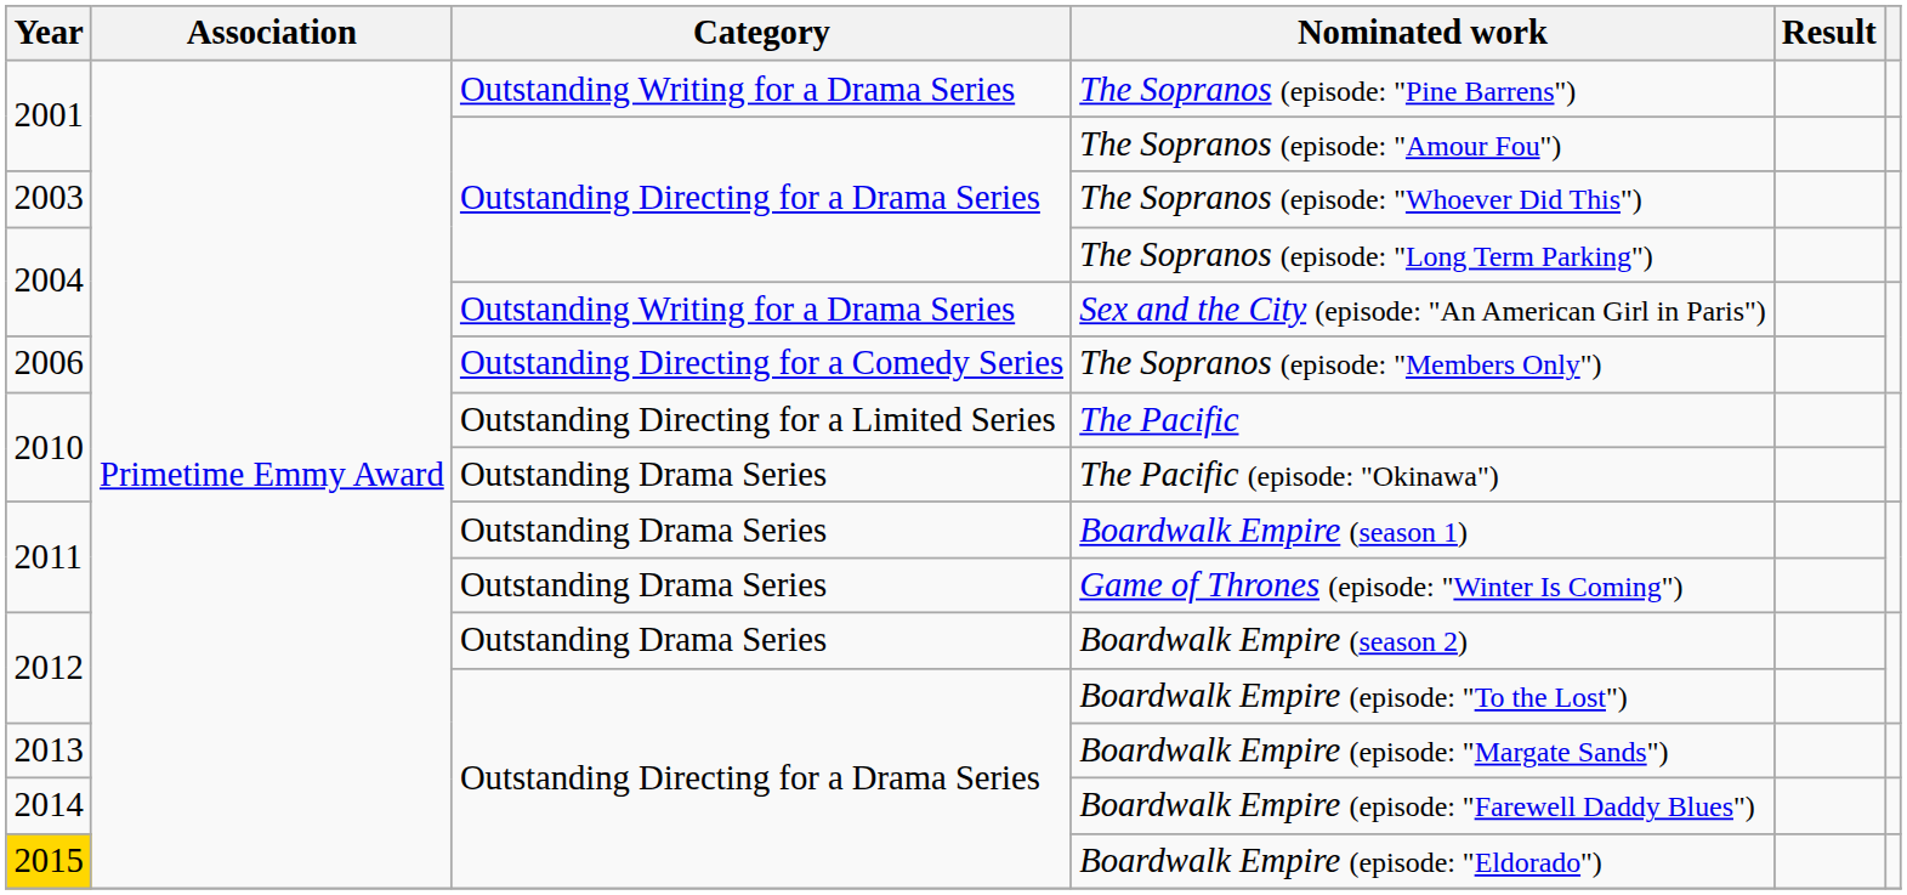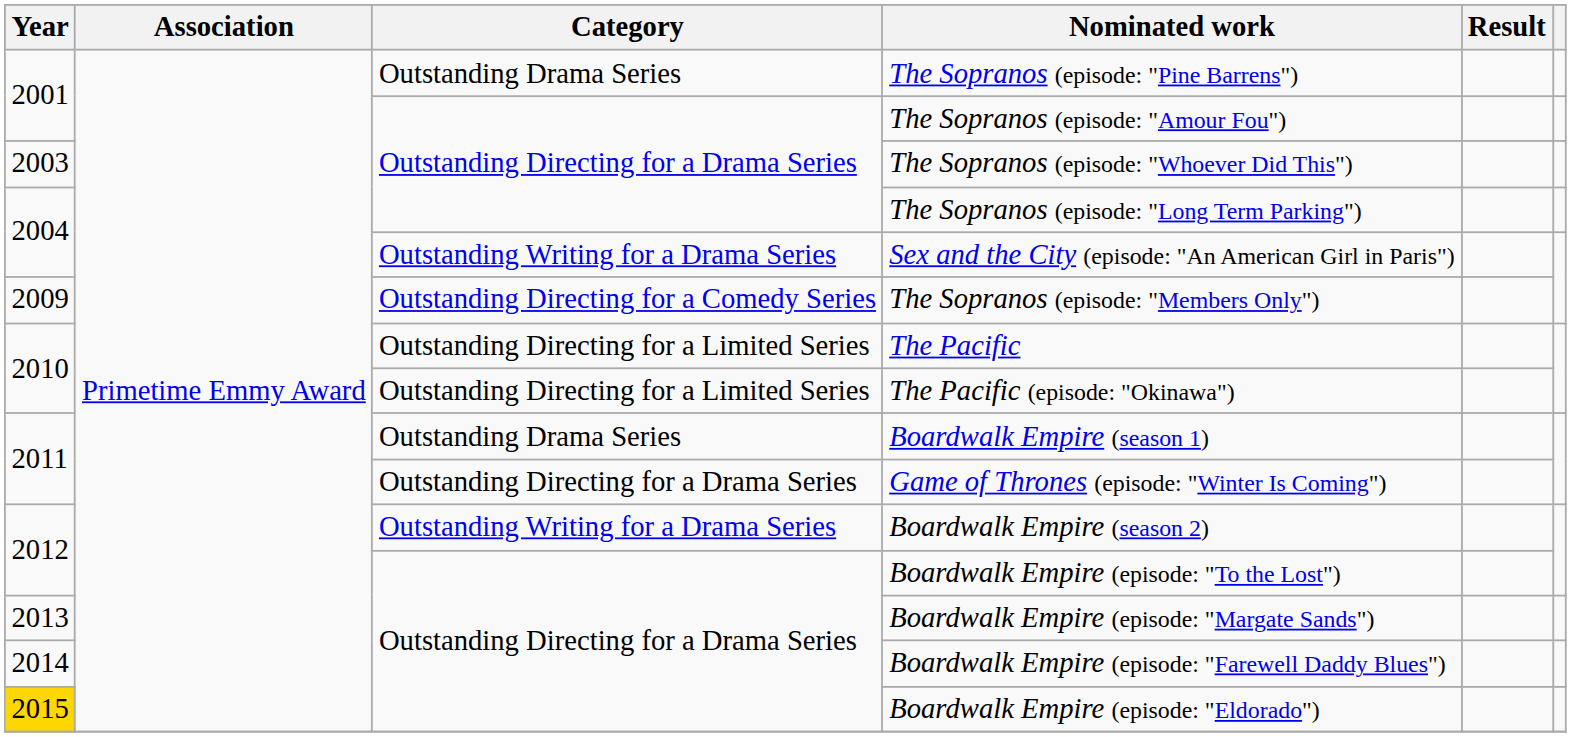 <table class="wikitable sortable">
 <tr>
 <th>Year</th>
 <th>Association</th>
 <th>Category</th>
 <th>Nominated work</th>
 <th>Result</th>
 <th class=unsortable></th>
 </tr>
 <tr>
 <td rowspan=2>2001</td>
 <td rowspan=15><a href='#'>Primetime Emmy Award</a></td>
-<td><a href='#'>Outstanding Writing for a Drama Series</a></td>
+<td>Outstanding Drama Series</td>
 <td><em><a href='#'>The Sopranos</a></em> <small> (episode: "<a href='#'>Pine Barrens</a>") </small></td>
 <td></td>
 <td></td>
 </tr>
 <tr>
 <td rowspan=3><a href='#'>Outstanding Directing for a Drama Series</a></td>
 <td><em>The Sopranos</em> <small> (episode: "<a href='#'>Amour Fou</a>") </small></td>
 <td></td>
 <td></td>
 </tr>
 <tr>
 <td>2003</td>
 <td><em>The Sopranos</em> <small> (episode: "<a href='#'>Whoever Did This</a>") </small></td>
 <td></td>
 <td></td>
 </tr>
 <tr>
 <td rowspan=2>2004</td>
 <td><em>The Sopranos</em> <small> (episode: "<a href='#'>Long Term Parking</a>") </small></td>
 <td></td>
 <td></td>
 </tr>
 <tr>
 <td><a href='#'>Outstanding Writing for a Drama Series</a></td>
 <td><em><a href='#'>Sex and the City</a></em> <small> (episode: "An American Girl in Paris") </small></td>
 <td></td>
 </tr>
 <tr>
-<td>2006</td>
+<td>2009</td>
 <td><a href='#'>Outstanding Directing for a Comedy Series</a></td>
 <td><em>The Sopranos</em> <small> (episode: "<a href='#'>Members Only</a>") </small></td>
 <td></td>
 </tr>
 <tr>
 <td rowspan=2>2010</td>
 <td>Outstanding Directing for a Limited Series</td>
 <td><em><a href='#'>The Pacific</a></em></td>
 <td></td>
 <td rowspan=2></td>
 </tr>
 <tr>
-<td>Outstanding Drama Series</td>
+<td>Outstanding Directing for a Limited Series</td>
 <td><em>The Pacific</em> <small> (episode: "Okinawa") </small></td>
 <td></td>
 </tr>
 <tr>
 <td rowspan=2>2011</td>
 <td>Outstanding Drama Series</td>
 <td><em><a href='#'>Boardwalk Empire</a></em> <small> (<a href='#'>season 1</a>) </small></td>
 <td></td>
 <td rowspan=2></td>
 </tr>
 <tr>
-<td>Outstanding Drama Series</td>
+<td>Outstanding Directing for a Drama Series</td>
 <td><em><a href='#'>Game of Thrones</a></em> <small> (episode: "<a href='#'>Winter Is Coming</a>") </small></td>
 <td></td>
 </tr>
 <tr>
 <td rowspan=2>2012</td>
-<td>Outstanding Drama Series</td>
+<td><a href='#'>Outstanding Writing for a Drama Series</a></td>
 <td><em>Boardwalk Empire</em> <small> (<a href='#'>season 2</a>) </small></td>
 <td></td>
 <td rowspan=2></td>
 </tr>
 <tr>
 <td rowspan=4>Outstanding Directing for a Drama Series</td>
 <td><em>Boardwalk Empire</em> <small> (episode: "<a href='#'>To the Lost</a>") </small></td>
 <td></td>
 </tr>
 <tr>
 <td>2013</td>
 <td><em>Boardwalk Empire</em> <small> (episode: "<a href='#'>Margate Sands</a>") </small></td>
 <td></td>
 <td></td>
 </tr>
 <tr>
 <td>2014</td>
 <td><em>Boardwalk Empire</em> <small> (episode: "<a href='#'>Farewell Daddy Blues</a>") </small></td>
 <td></td>
 <td></td>
 </tr>
 <tr>
 <td style="background: gold;">2015</td>
 <td><em>Boardwalk Empire</em> <small> (episode: "<a href='#'>Eldorado</a>") </small></td>
 <td></td>
 <td></td>
 </tr>
 <tr>
 </tr>
 </table>
